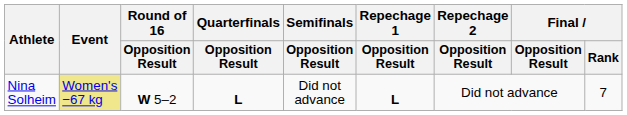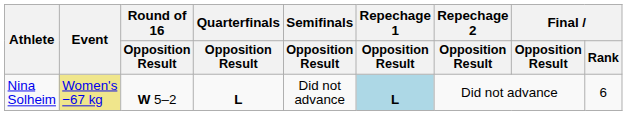 <table class="wikitable" style="font-size:90%;">
 <tr>
 <th rowspan=2>Athlete</th>
 <th rowspan=2>Event</th>
 <th>Round of 16</th>
 <th>Quarterfinals</th>
 <th>Semifinals</th>
 <th>Repechage 1</th>
 <th>Repechage 2</th>
 <th colspan=2>Final / </th>
 </tr>
 <tr style="font-size:95%">
 <th>Opposition<br>Result</th>
 <th>Opposition<br>Result</th>
 <th>Opposition<br>Result</th>
 <th>Opposition<br>Result</th>
 <th>Opposition<br>Result</th>
 <th>Opposition<br>Result</th>
 <th>Rank</th>
 </tr>
 <tr align=center>
 <td align=left><a href='#'>Nina Solheim</a></td>
 <td align=left style="background: khaki;"><a href='#'>Women's −67 kg</a></td>
 <td><br><strong>W</strong> 5–2</td>
 <td><br><strong>L</strong> </td>
 <td>Did not advance</td>
-<td><br><strong>L</strong> </td>
+<td style="background: lightblue;"><br><strong>L</strong> </td>
 <td colspan=2>Did not advance</td>
-<td>7</td>
+<td>6</td>
 </tr>
 </table>
